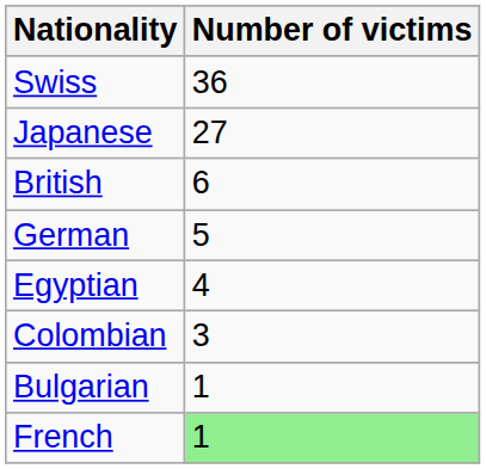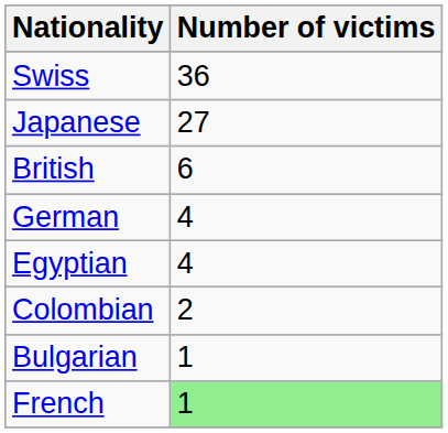 <table class="wikitable">
 <tr style="background:#ccf;">
 <th>Nationality</th>
 <th>Number of victims</th>
 </tr>
 <tr valign=top>
 <td><a href='#'>Swiss</a></td>
 <td>36</td>
 </tr>
 <tr valign=top>
 <td><a href='#'>Japanese</a></td>
 <td>27</td>
 </tr>
 <tr valign=top>
 <td><a href='#'>British</a></td>
 <td>6</td>
 </tr>
 <tr valign=top>
 <td><a href='#'>German</a></td>
-<td>5</td>
+<td>4</td>
 </tr>
 <tr valign=top>
 <td><a href='#'>Egyptian</a></td>
 <td>4</td>
 </tr>
 <tr valign=top>
 <td><a href='#'>Colombian</a></td>
-<td>3</td>
+<td>2</td>
 </tr>
 <tr>
 <td><a href='#'>Bulgarian</a></td>
 <td>1</td>
 </tr>
 <tr>
 <td><a href='#'>French</a></td>
 <td style="background: lightgreen;">1</td>
 </tr>
 </table>
